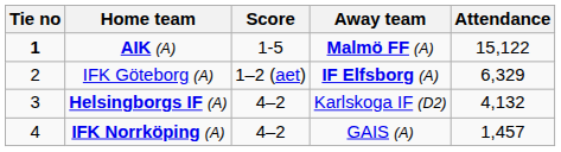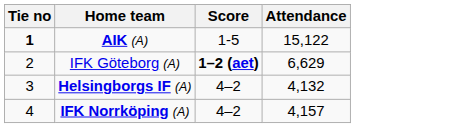 <table class="wikitable" style="text-align:center">
 <tr>
 <th style= width="40px">Tie no</th>
 <th style= width="150px">Home team</th>
 <th style= width="60px">Score</th>
-<th style= width="150px">Away team</th>
 <th style= width="30px">Attendance</th>
 </tr>
 <tr>
 <td><strong>1</strong></td>
 <td><strong><a href='#'>AIK</a></strong> <em><small>(A)</small></em></td>
 <td>1-5</td>
-<td><strong><a href='#'>Malmö FF</a></strong> <em><small>(A)</small></em></td>
 <td>15,122</td>
 </tr>
 <tr>
 <td>2</td>
 <td><a href='#'>IFK Göteborg</a> <em><small>(A)</small></em></td>
-<td>1–2 (<a href='#'>aet</a>)</td>
-<td><strong><a href='#'>IF Elfsborg</a></strong> <em><small>(A)</small></em></td>
-<td>6,329</td>
+<td><strong>1–2 (<a href='#'>aet</a>)</strong></td>
+<td>6,629</td>
 </tr>
 <tr>
 <td>3</td>
 <td><strong><a href='#'>Helsingborgs IF</a></strong> <em><small>(A)</small></em></td>
 <td>4–2</td>
-<td><a href='#'>Karlskoga IF</a> <em><small>(D2)</small></em></td>
 <td>4,132</td>
 </tr>
 <tr>
 <td>4</td>
 <td><strong><a href='#'>IFK Norrköping</a></strong> <em><small>(A)</small></em></td>
 <td>4–2</td>
-<td><a href='#'>GAIS</a> <em><small>(A)</small></em></td>
-<td>1,457</td>
+<td>4,157</td>
 </tr>
 </table>
